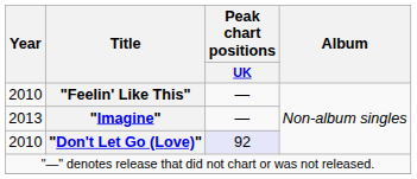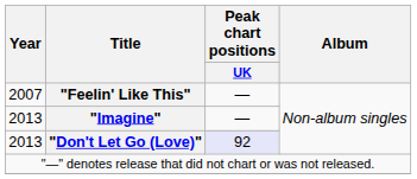 <table class="wikitable plainrowheaders" style="text-align:center;">
 <tr>
 <th scope="col" rowspan="2">Year</th>
 <th scope="col" rowspan="2">Title</th>
 <th scope="col" colspan="1">Peak chart positions</th>
 <th scope="col" rowspan="2">Album</th>
 </tr>
 <tr>
 <th scope="col" style="width:3em;font-size:85%;"><a href='#'>UK</a><br></th>
 </tr>
 <tr>
-<td>2010</td>
+<td>2007</td>
 <th scope="row">"Feelin' Like This"</th>
 <td>—</td>
 <td rowspan="3"><em>Non-album singles</em></td>
 </tr>
 <tr>
 <td>2013</td>
 <th scope="row">"<a href='#'>Imagine</a>"</th>
 <td>—</td>
 </tr>
 <tr>
-<td>2010</td>
+<td>2013</td>
 <th scope="row">"<a href='#'>Don't Let Go (Love)</a>"</th>
 <td style="background: lavender;">92</td>
 </tr>
 <tr>
 <td colspan="18" style="font-size:85%">"—" denotes release that did not chart or was not released.</td>
 </tr>
 <tr>
 </tr>
 </table>
